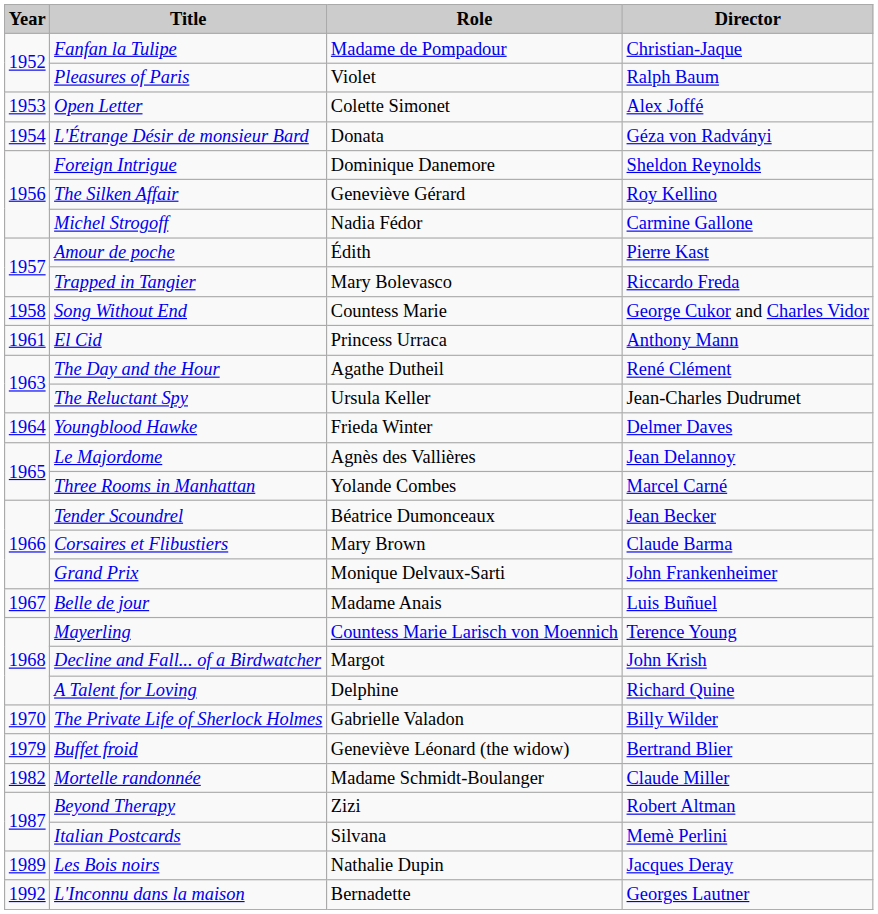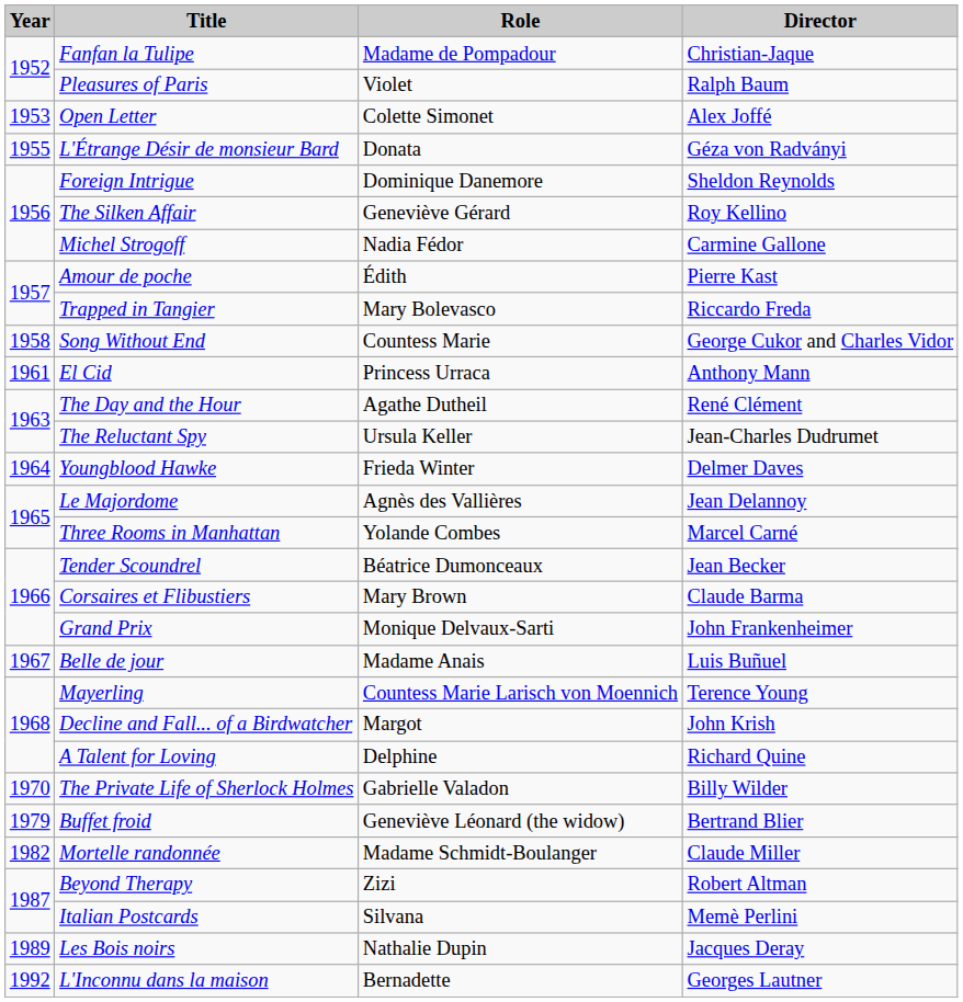 <table class="wikitable">
 <tr>
 <th style="background: #CCCCCC;">Year</th>
 <th style="background: #CCCCCC;">Title</th>
 <th style="background: #CCCCCC;">Role</th>
 <th style="background: #CCCCCC;">Director</th>
 </tr>
 <tr>
 <td rowspan=2><a href='#'>1952</a></td>
 <td><em><a href='#'>Fanfan la Tulipe</a></em></td>
 <td><a href='#'>Madame de Pompadour</a></td>
 <td><a href='#'>Christian-Jaque</a></td>
 </tr>
 <tr>
 <td><em><a href='#'>Pleasures of Paris</a></em></td>
 <td>Violet</td>
 <td><a href='#'>Ralph Baum</a></td>
 </tr>
 <tr>
 <td><a href='#'>1953</a></td>
 <td><em><a href='#'>Open Letter</a></em></td>
 <td>Colette Simonet</td>
 <td><a href='#'>Alex Joffé</a></td>
 </tr>
 <tr>
-<td><a href='#'>1954</a></td>
+<td><a href='#'>1955</a></td>
 <td><em><a href='#'>L'Étrange Désir de monsieur Bard</a></em></td>
 <td>Donata</td>
 <td><a href='#'>Géza von Radványi</a></td>
 </tr>
 <tr>
 <td rowspan=3><a href='#'>1956</a></td>
 <td><em><a href='#'>Foreign Intrigue</a></em></td>
 <td>Dominique Danemore</td>
 <td><a href='#'>Sheldon Reynolds</a></td>
 </tr>
 <tr>
 <td><em><a href='#'>The Silken Affair</a></em></td>
 <td>Geneviève Gérard</td>
 <td><a href='#'>Roy Kellino</a></td>
 </tr>
 <tr>
 <td><em><a href='#'>Michel Strogoff</a></em></td>
 <td>Nadia Fédor</td>
 <td><a href='#'>Carmine Gallone</a></td>
 </tr>
 <tr>
 <td rowspan=2><a href='#'>1957</a></td>
 <td><em><a href='#'>Amour de poche</a></em></td>
 <td>Édith</td>
 <td><a href='#'>Pierre Kast</a></td>
 </tr>
 <tr>
 <td><em><a href='#'>Trapped in Tangier</a></em></td>
 <td>Mary Bolevasco</td>
 <td><a href='#'>Riccardo Freda</a></td>
 </tr>
 <tr>
 <td><a href='#'>1958</a></td>
 <td><em><a href='#'>Song Without End</a></em></td>
 <td>Countess Marie</td>
 <td><a href='#'>George Cukor</a> and <a href='#'>Charles Vidor</a></td>
 </tr>
 <tr>
 <td><a href='#'>1961</a></td>
 <td><em><a href='#'>El Cid</a></em></td>
 <td>Princess Urraca</td>
 <td><a href='#'>Anthony Mann</a></td>
 </tr>
 <tr>
 <td rowspan=2><a href='#'>1963</a></td>
 <td><em><a href='#'>The Day and the Hour</a></em></td>
 <td>Agathe Dutheil</td>
 <td><a href='#'>René Clément</a></td>
 </tr>
 <tr>
 <td><em><a href='#'>The Reluctant Spy</a></em></td>
 <td>Ursula Keller</td>
 <td>Jean-Charles Dudrumet</td>
 </tr>
 <tr>
 <td><a href='#'>1964</a></td>
 <td><em><a href='#'>Youngblood Hawke</a></em></td>
 <td>Frieda Winter</td>
 <td><a href='#'>Delmer Daves</a></td>
 </tr>
 <tr>
 <td rowspan=2><a href='#'>1965</a></td>
 <td><em><a href='#'>Le Majordome</a></em></td>
 <td>Agnès des Vallières</td>
 <td><a href='#'>Jean Delannoy</a></td>
 </tr>
 <tr>
 <td><em><a href='#'>Three Rooms in Manhattan</a></em></td>
 <td>Yolande Combes</td>
 <td><a href='#'>Marcel Carné</a></td>
 </tr>
 <tr>
 <td rowspan=3><a href='#'>1966</a></td>
 <td><em><a href='#'>Tender Scoundrel</a></em></td>
 <td>Béatrice Dumonceaux</td>
 <td><a href='#'>Jean Becker</a></td>
 </tr>
 <tr>
 <td><em><a href='#'>Corsaires et Flibustiers</a></em></td>
 <td>Mary Brown</td>
 <td><a href='#'>Claude Barma</a></td>
 </tr>
 <tr>
 <td><em><a href='#'>Grand Prix</a></em></td>
 <td>Monique Delvaux-Sarti</td>
 <td><a href='#'>John Frankenheimer</a></td>
 </tr>
 <tr>
 <td><a href='#'>1967</a></td>
 <td><em><a href='#'>Belle de jour</a></em></td>
 <td>Madame Anais</td>
 <td><a href='#'>Luis Buñuel</a></td>
 </tr>
 <tr>
 <td rowspan=3><a href='#'>1968</a></td>
 <td><em><a href='#'>Mayerling</a></em></td>
 <td><a href='#'>Countess Marie Larisch von Moennich</a></td>
 <td><a href='#'>Terence Young</a></td>
 </tr>
 <tr>
 <td><em><a href='#'>Decline and Fall... of a Birdwatcher</a></em></td>
 <td>Margot</td>
 <td><a href='#'>John Krish</a></td>
 </tr>
 <tr>
 <td><em><a href='#'>A Talent for Loving</a></em></td>
 <td>Delphine</td>
 <td><a href='#'>Richard Quine</a></td>
 </tr>
 <tr>
 <td><a href='#'>1970</a></td>
 <td><em><a href='#'>The Private Life of Sherlock Holmes</a></em></td>
 <td>Gabrielle Valadon</td>
 <td><a href='#'>Billy Wilder</a></td>
 </tr>
 <tr>
 <td><a href='#'>1979</a></td>
 <td><em><a href='#'>Buffet froid</a></em></td>
 <td>Geneviève Léonard (the widow)</td>
 <td><a href='#'>Bertrand Blier</a></td>
 </tr>
 <tr>
 <td><a href='#'>1982</a></td>
 <td><em><a href='#'>Mortelle randonnée</a></em></td>
 <td>Madame Schmidt-Boulanger</td>
 <td><a href='#'>Claude Miller</a></td>
 </tr>
 <tr>
 <td rowspan=2><a href='#'>1987</a></td>
 <td><em><a href='#'>Beyond Therapy</a></em></td>
 <td>Zizi</td>
 <td><a href='#'>Robert Altman</a></td>
 </tr>
 <tr>
 <td><em><a href='#'>Italian Postcards</a></em></td>
 <td>Silvana</td>
 <td><a href='#'>Memè Perlini</a></td>
 </tr>
 <tr>
 <td><a href='#'>1989</a></td>
 <td><em><a href='#'>Les Bois noirs</a></em></td>
 <td>Nathalie Dupin</td>
 <td><a href='#'>Jacques Deray</a></td>
 </tr>
 <tr>
 <td><a href='#'>1992</a></td>
 <td><em><a href='#'>L'Inconnu dans la maison</a></em></td>
 <td>Bernadette</td>
 <td><a href='#'>Georges Lautner</a></td>
 </tr>
 </table>
